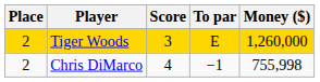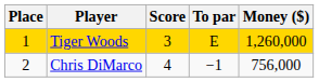 <table class="wikitable">
 <tr>
 <th>Place</th>
 <th>Player</th>
 <th>Score</th>
 <th>To par</th>
 <th>Money ($)</th>
 </tr>
 <tr style="background:gold">
-<td align=center>2</td>
+<td align=center>1</td>
 <td> <a href='#'>Tiger Woods</a></td>
 <td align="center">3</td>
 <td align=center>E</td>
 <td align=center>1,260,000</td>
 </tr>
 <tr>
 <td align=center>2</td>
 <td> <a href='#'>Chris DiMarco</a></td>
 <td align="center">4</td>
 <td align=center>−1</td>
-<td align=center>755,998</td>
+<td align=center>756,000</td>
 </tr>
 </table>
